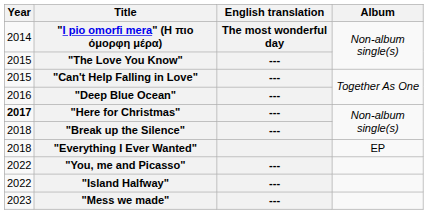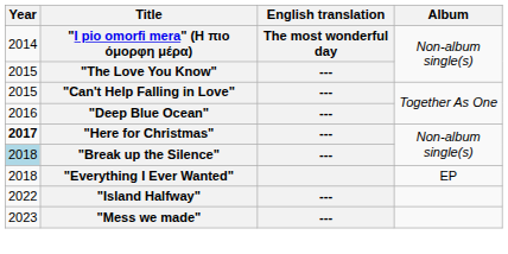 <table class="wikitable plainrowheaders" style="text-align:center;">
 <tr>
 <th scope="col" rowspan="1">Year</th>
 <th scope="col" rowspan="1">Title</th>
 <th scope="col" rowspan="1">English translation</th>
 <th scope="col" rowspan="1">Album</th>
 </tr>
 <tr>
 <td>2014</td>
 <th scope="row">"<a href='#'>I pio omorfi mera</a>" (Η πιο όμορφη μέρα)</th>
 <th scope="row">The most wonderful day</th>
 <td rowspan="2"><em>Non-album single(s)</em></td>
 </tr>
 <tr>
 <td>2015</td>
 <th scope="row">"The Love You Know"</th>
 <th scope="row">---</th>
 </tr>
 <tr>
 <td>2015</td>
 <th scope="row">"Can't Help Falling in Love"</th>
 <th scope="row">---</th>
 <td rowspan="2"><em>Together As One</em></td>
 </tr>
 <tr>
 <td>2016</td>
 <th scope="row">"Deep Blue Ocean"</th>
 <th scope="row">---</th>
 </tr>
 <tr>
 <td><strong>2017</strong></td>
 <th scope="row">"Here for Christmas"</th>
 <th scope="row">---</th>
 <td rowspan="2"><em>Non-album single(s)</em></td>
 </tr>
 <tr>
-<td>2018</td>
+<td style="background: lightblue;">2018</td>
 <th scope="row">"Break up the Silence"</th>
 <th scope="row">---</th>
 </tr>
 <tr>
 <td>2018</td>
 <th scope="row">"Everything I Ever Wanted"</th>
 <th scope="row"></th>
 <td>EP</td>
-</tr>
-<tr>
-<td>2022</td>
-<th scope="row">"You, me and Picasso"</th>
-<th scope="row">---</th>
-<td></td>
 </tr>
 <tr>
 <td>2022</td>
 <th scope="row">"Island Halfway"</th>
 <th scope="row">---</th>
 <td></td>
 </tr>
 <tr>
 <td>2023</td>
 <th scope="row">"Mess we made"</th>
 <th scope="row">---</th>
 <td></td>
 </tr>
 </table>
